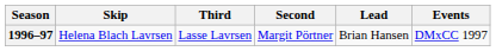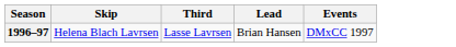 <table class="wikitable">
 <tr>
 <th scope="col">Season</th>
 <th scope="col">Skip</th>
 <th scope="col">Third</th>
-<th scope="col">Second</th>
 <th scope="col">Lead</th>
 <th scope="col">Events</th>
 </tr>
 <tr>
 <th scope="row">1996–97</th>
 <td><a href='#'>Helena Blach Lavrsen</a></td>
 <td><a href='#'>Lasse Lavrsen</a></td>
-<td><a href='#'>Margit Pörtner</a></td>
 <td>Brian Hansen</td>
 <td><a href='#'>DMxCC</a> 1997 </td>
 </tr>
 </table>
